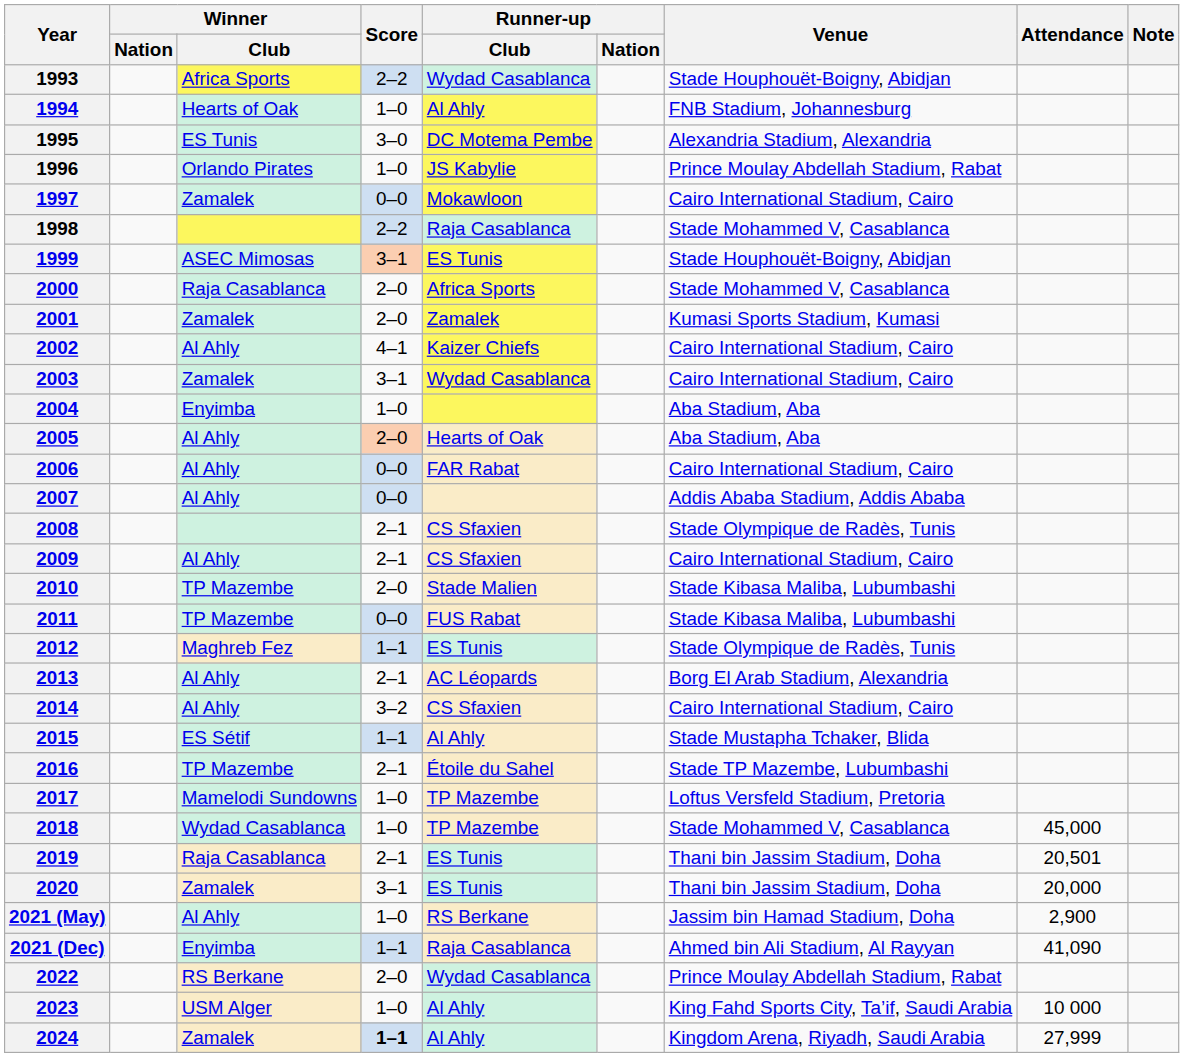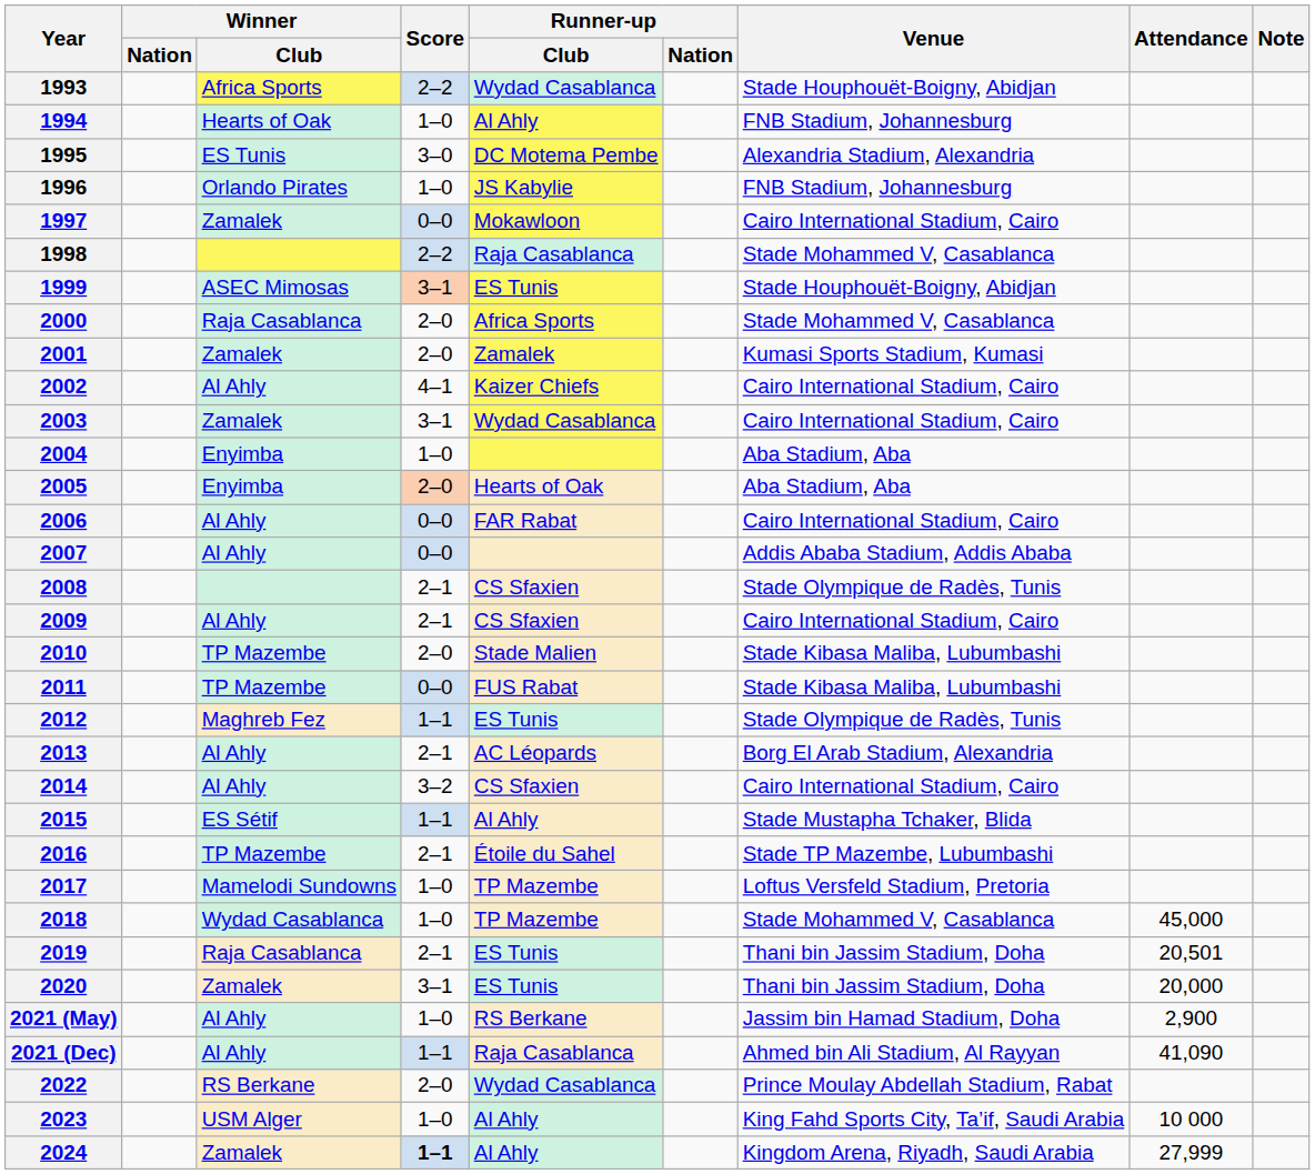 <table class="sortable plainrowheaders wikitable">
 <tr>
 <th scope="col" rowspan="2">Year</th>
 <th scope="col" colspan="2">Winner</th>
 <th scope="col" rowspan="2">Score</th>
 <th scope="col" colspan="2">Runner-up</th>
 <th scope="col" rowspan="2">Venue</th>
 <th scope="col" rowspan="2">Attendance</th>
 <th scope="col" rowspan="2">Note</th>
 </tr>
 <tr>
 <th scope="col">Nation</th>
 <th scope="col">Club</th>
 <th scope="col">Club</th>
 <th scope="col">Nation</th>
 </tr>
 <tr>
 <th scope=row rowspan=1 style=text-align:center>1993</th>
 <td></td>
 <td bgcolor=FCF75E><a href='#'>Africa Sports</a></td>
 <td align=center bgcolor=cedff2>2–2 </td>
 <td bgcolor=cef2e0><a href='#'>Wydad Casablanca</a></td>
 <td></td>
 <td><a href='#'>Stade Houphouët-Boigny</a>, <a href='#'>Abidjan</a></td>
 <td align=center></td>
 <td align=center></td>
 </tr>
 <tr>
 <th scope=row rowspan=1 style=text-align:center><a href='#'>1994</a></th>
 <td></td>
 <td bgcolor=cef2e0><a href='#'>Hearts of Oak</a></td>
 <td align=center>1–0</td>
 <td bgcolor=FCF75E><a href='#'>Al Ahly</a></td>
 <td></td>
 <td><a href='#'>FNB Stadium</a>, <a href='#'>Johannesburg</a></td>
 <td align=center></td>
 <td align=center></td>
 </tr>
 <tr>
 <th scope=row rowspan=1 style=text-align:center>1995</th>
 <td></td>
 <td bgcolor=cef2e0><a href='#'>ES Tunis</a></td>
 <td align=center>3–0</td>
 <td bgcolor=FCF75E><a href='#'>DC Motema Pembe</a></td>
 <td></td>
 <td><a href='#'>Alexandria Stadium</a>, <a href='#'>Alexandria</a></td>
 <td align=center></td>
 <td align=center></td>
 </tr>
 <tr>
 <th scope=row rowspan=1 style=text-align:center>1996</th>
 <td></td>
 <td bgcolor=cef2e0><a href='#'>Orlando Pirates</a></td>
 <td align=center>1–0</td>
 <td bgcolor=FCF75E><a href='#'>JS Kabylie</a></td>
 <td></td>
-<td><a href='#'>Prince Moulay Abdellah Stadium</a>, <a href='#'>Rabat</a></td>
+<td><a href='#'>FNB Stadium</a>, <a href='#'>Johannesburg</a></td>
 <td align=center></td>
 <td align=center></td>
 </tr>
 <tr>
 <th scope=row rowspan=1 style=text-align:center><a href='#'>1997</a></th>
 <td></td>
 <td bgcolor=cef2e0><a href='#'>Zamalek</a></td>
 <td align=center bgcolor=cedff2>0–0 </td>
 <td bgcolor=FCF75E><a href='#'>Mokawloon</a></td>
 <td></td>
 <td><a href='#'>Cairo International Stadium</a>, <a href='#'>Cairo</a></td>
 <td align=center></td>
 <td align=center></td>
 </tr>
 <tr>
 <th scope=row rowspan=1 style=text-align:center>1998</th>
 <td></td>
 <td bgcolor=FCF75E></td>
 <td align=center bgcolor=cedff2>2–2 </td>
 <td bgcolor=cef2e0><a href='#'>Raja Casablanca</a></td>
 <td></td>
 <td><a href='#'>Stade Mohammed V</a>, <a href='#'>Casablanca</a></td>
 <td align=center></td>
 <td align=center></td>
 </tr>
 <tr>
 <th scope=row rowspan=1 style=text-align:center><a href='#'>1999</a></th>
 <td></td>
 <td bgcolor=cef2e0><a href='#'>ASEC Mimosas</a></td>
 <td bgcolor=FBCEB1 align=center>3–1</td>
 <td bgcolor=FCF75E><a href='#'>ES Tunis</a></td>
 <td></td>
 <td><a href='#'>Stade Houphouët-Boigny</a>, <a href='#'>Abidjan</a></td>
 <td align=center></td>
 <td align=center></td>
 </tr>
 <tr>
 <th scope=row rowspan=1 style=text-align:center><a href='#'>2000</a></th>
 <td></td>
 <td bgcolor=cef2e0><a href='#'>Raja Casablanca</a></td>
 <td align=center>2–0</td>
 <td bgcolor=FCF75E><a href='#'>Africa Sports</a></td>
 <td></td>
 <td><a href='#'>Stade Mohammed V</a>, <a href='#'>Casablanca</a></td>
 <td align=center></td>
 <td align=center></td>
 </tr>
 <tr>
 <th scope=row rowspan=1 style=text-align:center><a href='#'>2001</a></th>
 <td></td>
 <td bgcolor=cef2e0><a href='#'>Zamalek</a></td>
 <td align=center>2–0</td>
 <td bgcolor=FCF75E><a href='#'>Zamalek</a></td>
 <td></td>
 <td><a href='#'>Kumasi Sports Stadium</a>, <a href='#'>Kumasi</a></td>
 <td align=center></td>
 <td align=center></td>
 </tr>
 <tr>
 <th scope=row rowspan=1 style=text-align:center><a href='#'>2002</a></th>
 <td></td>
 <td bgcolor=cef2e0><a href='#'>Al Ahly</a></td>
 <td align=center>4–1</td>
 <td bgcolor=FCF75E><a href='#'>Kaizer Chiefs</a></td>
 <td></td>
 <td><a href='#'>Cairo International Stadium</a>, <a href='#'>Cairo</a></td>
 <td align=center></td>
 <td align=center></td>
 </tr>
 <tr>
 <th scope=row rowspan=1 style=text-align:center><a href='#'>2003</a></th>
 <td></td>
 <td bgcolor=cef2e0><a href='#'>Zamalek</a></td>
 <td align=center>3–1</td>
 <td bgcolor=FCF75E><a href='#'>Wydad Casablanca</a></td>
 <td></td>
 <td><a href='#'>Cairo International Stadium</a>, <a href='#'>Cairo</a></td>
 <td align=center></td>
 <td align=center></td>
 </tr>
 <tr>
 <th scope=row rowspan=1 style=text-align:center><a href='#'>2004</a></th>
 <td></td>
 <td bgcolor=cef2e0><a href='#'>Enyimba</a></td>
 <td align=center>1–0</td>
 <td bgcolor=FCF75E></td>
 <td></td>
 <td><a href='#'>Aba Stadium</a>, <a href='#'>Aba</a></td>
 <td align=center></td>
 <td align=center></td>
 </tr>
 <tr>
 <th scope=row rowspan=1 style=text-align:center><a href='#'>2005</a></th>
 <td></td>
-<td bgcolor=cef2e0><a href='#'>Al Ahly</a></td>
+<td bgcolor=cef2e0><a href='#'>Enyimba</a></td>
 <td bgcolor=FBCEB1 align=center>2–0</td>
 <td bgcolor=faecc8><a href='#'>Hearts of Oak</a></td>
 <td></td>
 <td><a href='#'>Aba Stadium</a>, <a href='#'>Aba</a></td>
 <td align=center></td>
 <td align=center></td>
 </tr>
 <tr>
 <th scope=row rowspan=1 style=text-align:center><a href='#'>2006</a></th>
 <td></td>
 <td bgcolor=cef2e0><a href='#'>Al Ahly</a></td>
 <td align=center bgcolor=cedff2>0–0 </td>
 <td bgcolor=faecc8><a href='#'>FAR Rabat</a></td>
 <td></td>
 <td><a href='#'>Cairo International Stadium</a>, <a href='#'>Cairo</a></td>
 <td align=center></td>
 <td align=center></td>
 </tr>
 <tr>
 <th scope=row rowspan=1 style=text-align:center><a href='#'>2007</a></th>
 <td></td>
 <td bgcolor=cef2e0><a href='#'>Al Ahly</a></td>
 <td align=center bgcolor=cedff2>0–0 </td>
 <td bgcolor=faecc8></td>
 <td></td>
 <td><a href='#'>Addis Ababa Stadium</a>, <a href='#'>Addis Ababa</a></td>
 <td align=center></td>
 <td align=center></td>
 </tr>
 <tr>
 <th scope=row rowspan=1 style=text-align:center><a href='#'>2008</a></th>
 <td></td>
 <td bgcolor=cef2e0></td>
 <td align=center>2–1</td>
 <td bgcolor=faecc8><a href='#'>CS Sfaxien</a></td>
 <td></td>
 <td><a href='#'>Stade Olympique de Radès</a>, <a href='#'>Tunis</a></td>
 <td align=center></td>
 <td align=center></td>
 </tr>
 <tr>
 <th scope=row rowspan=1 style=text-align:center><a href='#'>2009</a></th>
 <td></td>
 <td bgcolor=cef2e0><a href='#'>Al Ahly</a></td>
 <td align=center>2–1</td>
 <td bgcolor=faecc8><a href='#'>CS Sfaxien</a></td>
 <td></td>
 <td><a href='#'>Cairo International Stadium</a>, <a href='#'>Cairo</a></td>
 <td align=center></td>
 <td align=center></td>
 </tr>
 <tr>
 <th scope=row rowspan=1 style=text-align:center><a href='#'>2010</a></th>
 <td></td>
 <td bgcolor=cef2e0><a href='#'>TP Mazembe</a></td>
 <td align=center>2–0</td>
 <td bgcolor=faecc8><a href='#'>Stade Malien</a></td>
 <td></td>
 <td><a href='#'>Stade Kibasa Maliba</a>, <a href='#'>Lubumbashi</a></td>
 <td align=center></td>
 <td align=center></td>
 </tr>
 <tr>
 <th scope=row rowspan=1 style=text-align:center><a href='#'>2011</a></th>
 <td></td>
 <td bgcolor=cef2e0><a href='#'>TP Mazembe</a></td>
 <td align=center bgcolor=cedff2>0–0 </td>
 <td bgcolor=faecc8><a href='#'>FUS Rabat</a></td>
 <td></td>
 <td><a href='#'>Stade Kibasa Maliba</a>, <a href='#'>Lubumbashi</a></td>
 <td align=center></td>
 <td align=center></td>
 </tr>
 <tr>
 <th scope=row rowspan=1 style=text-align:center><a href='#'>2012</a></th>
 <td></td>
 <td bgcolor=faecc8><a href='#'>Maghreb Fez</a></td>
 <td align=center bgcolor=cedff2>1–1 </td>
 <td bgcolor=cef2e0><a href='#'>ES Tunis</a></td>
 <td></td>
 <td><a href='#'>Stade Olympique de Radès</a>, <a href='#'>Tunis</a></td>
 <td align=center></td>
 <td align=center></td>
 </tr>
 <tr>
 <th scope=row rowspan=1 style=text-align:center><a href='#'>2013</a></th>
 <td></td>
 <td bgcolor=cef2e0><a href='#'>Al Ahly</a></td>
 <td align=center>2–1</td>
 <td bgcolor=faecc8><a href='#'>AC Léopards</a></td>
 <td></td>
 <td><a href='#'>Borg El Arab Stadium</a>, <a href='#'>Alexandria</a></td>
 <td align=center></td>
 <td align=center></td>
 </tr>
 <tr>
 <th scope=row rowspan=1 style=text-align:center><a href='#'>2014</a></th>
 <td></td>
 <td bgcolor=cef2e0><a href='#'>Al Ahly</a></td>
 <td align=center>3–2</td>
 <td bgcolor=faecc8><a href='#'>CS Sfaxien</a></td>
 <td></td>
 <td><a href='#'>Cairo International Stadium</a>, <a href='#'>Cairo</a></td>
 <td align=center></td>
 <td align=center></td>
 </tr>
 <tr>
 <th scope=row rowspan=1 style=text-align:center><a href='#'>2015</a></th>
 <td></td>
 <td bgcolor=cef2e0><a href='#'>ES Sétif</a></td>
 <td align=center bgcolor=cedff2>1–1 </td>
 <td bgcolor=faecc8><a href='#'>Al Ahly</a></td>
 <td></td>
 <td><a href='#'>Stade Mustapha Tchaker</a>, <a href='#'>Blida</a></td>
 <td align=center></td>
 <td align=center></td>
 </tr>
 <tr>
 <th scope=row rowspan=1 style=text-align:center><a href='#'>2016</a></th>
 <td></td>
 <td bgcolor=cef2e0><a href='#'>TP Mazembe</a></td>
 <td align=center>2–1</td>
 <td bgcolor=faecc8><a href='#'>Étoile du Sahel</a></td>
 <td></td>
 <td><a href='#'>Stade TP Mazembe</a>, <a href='#'>Lubumbashi</a></td>
 <td align=center></td>
 <td align=center></td>
 </tr>
 <tr>
 <th scope=row rowspan=1 style=text-align:center><a href='#'>2017</a></th>
 <td></td>
 <td bgcolor=cef2e0><a href='#'>Mamelodi Sundowns</a></td>
 <td align=center>1–0</td>
 <td bgcolor=faecc8><a href='#'>TP Mazembe</a></td>
 <td></td>
 <td><a href='#'>Loftus Versfeld Stadium</a>, <a href='#'>Pretoria</a></td>
 <td align=center></td>
 <td align=center></td>
 </tr>
 <tr>
 <th scope=row rowspan=1 style=text-align:center><a href='#'>2018</a></th>
 <td></td>
 <td bgcolor=cef2e0><a href='#'>Wydad Casablanca</a></td>
 <td align=center>1–0</td>
 <td bgcolor=faecc8><a href='#'>TP Mazembe</a></td>
 <td></td>
 <td><a href='#'>Stade Mohammed V</a>, <a href='#'>Casablanca</a></td>
 <td align=center>45,000</td>
 <td align=center></td>
 </tr>
 <tr>
 <th scope=row rowspan=1 style=text-align:center><a href='#'>2019</a></th>
 <td></td>
 <td bgcolor=faecc8><a href='#'>Raja Casablanca</a></td>
 <td align=center>2–1</td>
 <td bgcolor=cef2e0><a href='#'>ES Tunis</a></td>
 <td></td>
 <td><a href='#'>Thani bin Jassim Stadium</a>, <a href='#'>Doha</a></td>
 <td align=center>20,501</td>
 <td align=center></td>
 </tr>
 <tr>
 <th scope=row rowspan=1 style=text-align:center><a href='#'>2020</a></th>
 <td></td>
 <td bgcolor=faecc8><a href='#'>Zamalek</a></td>
 <td align=center>3–1</td>
 <td bgcolor=cef2e0><a href='#'>ES Tunis</a></td>
 <td></td>
 <td><a href='#'>Thani bin Jassim Stadium</a>, <a href='#'>Doha</a></td>
 <td align=center>20,000</td>
 <td align=center></td>
 </tr>
 <tr>
 <th scope=row rowspan=1 style=text-align:center><a href='#'>2021 (May)</a></th>
 <td></td>
 <td bgcolor=cef2e0><a href='#'>Al Ahly</a></td>
 <td align=center>1–0</td>
 <td bgcolor=faecc8><a href='#'>RS Berkane</a></td>
 <td></td>
 <td><a href='#'>Jassim bin Hamad Stadium</a>, <a href='#'>Doha</a></td>
 <td align=center>2,900</td>
 <td align=center></td>
 </tr>
 <tr>
 <th scope=row rowspan=1 style=text-align:center><a href='#'>2021 (Dec)</a></th>
 <td></td>
-<td bgcolor=cef2e0><a href='#'>Enyimba</a></td>
+<td bgcolor=cef2e0><a href='#'>Al Ahly</a></td>
 <td align=center bgcolor=cedff2>1–1 </td>
 <td bgcolor=faecc8><a href='#'>Raja Casablanca</a></td>
 <td></td>
 <td><a href='#'>Ahmed bin Ali Stadium</a>, <a href='#'>Al Rayyan</a></td>
 <td align=center>41,090</td>
 <td align=center></td>
 </tr>
 <tr>
 <th scope=row rowspan=1 style=text-align:center><a href='#'>2022</a></th>
 <td></td>
 <td bgcolor=faecc8><a href='#'>RS Berkane</a></td>
 <td align=center>2–0</td>
 <td bgcolor=cef2e0><a href='#'>Wydad Casablanca</a></td>
 <td></td>
 <td><a href='#'>Prince Moulay Abdellah Stadium</a>, <a href='#'>Rabat</a></td>
 <td align=center></td>
 <td align=center></td>
 </tr>
 <tr>
 <th scope=row rowspan=1 style=text-align:center><a href='#'>2023</a></th>
 <td></td>
 <td bgcolor=faecc8><a href='#'>USM Alger</a></td>
 <td align=center>1–0</td>
 <td bgcolor=cef2e0><a href='#'>Al Ahly</a></td>
 <td></td>
 <td><a href='#'>King Fahd Sports City</a>, <a href='#'>Ta’if</a>, <a href='#'>Saudi Arabia</a></td>
 <td align=center>10 000</td>
 <td align=center></td>
 </tr>
 <tr>
 <th scope=row rowspan=1 style=text-align:center><a href='#'>2024</a></th>
 <td></td>
 <td bgcolor=faecc8><a href='#'>Zamalek</a></td>
 <td align=center bgcolor=cedff2><strong>1–1 </strong></td>
 <td bgcolor=cef2e0><a href='#'>Al Ahly</a></td>
 <td></td>
 <td><a href='#'>Kingdom Arena</a>, <a href='#'>Riyadh</a>, <a href='#'>Saudi Arabia</a></td>
 <td align=center>27,999</td>
 <td align=center></td>
 </tr>
 </table>
